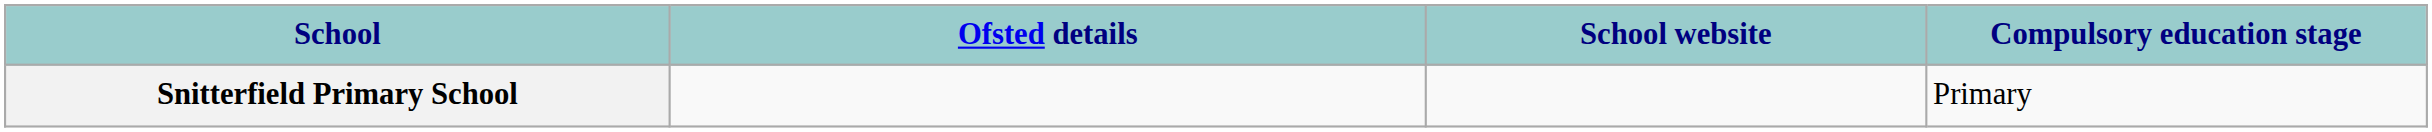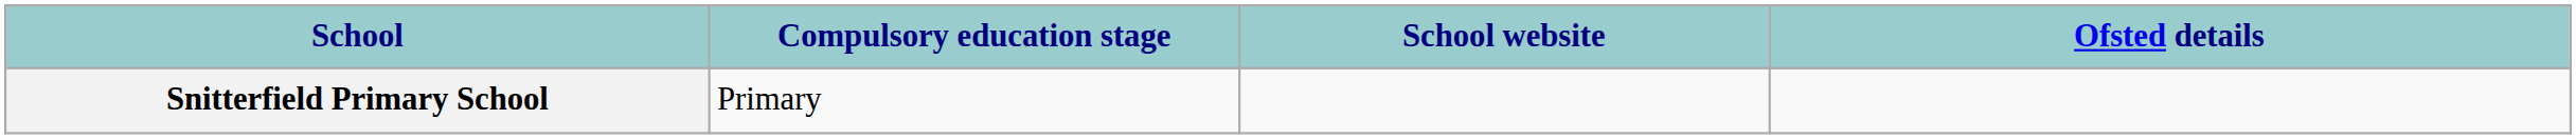 <table class="wikitable sortable" style="font-size:90%; width:90%; border:0; text-align:left; line-height:150%;">
 <tr>
 <th style="height:17px; background:#9cc; color:navy; width:175px;">School</th>
+<th style="height:17px; background:#9cc; color:navy; width:130px;">Compulsory education stage</th>
+<th style="height:17px; background:#9cc; color:navy; width:130px;">School website</th>
 <th style="height:17px; background:#9cc; color:navy; width:200px;"><a href='#'>Ofsted</a> details</th>
-<th style="height:17px; background:#9cc; color:navy; width:130px;">School website</th>
-<th style="height:17px; background:#9cc; color:navy; width:130px;">Compulsory education stage</th>
 </tr>
 <tr>
 <th>Snitterfield Primary School</th>
+<td>Primary</td>
 <td></td>
 <td></td>
-<td>Primary</td>
 </tr>
 </table>
